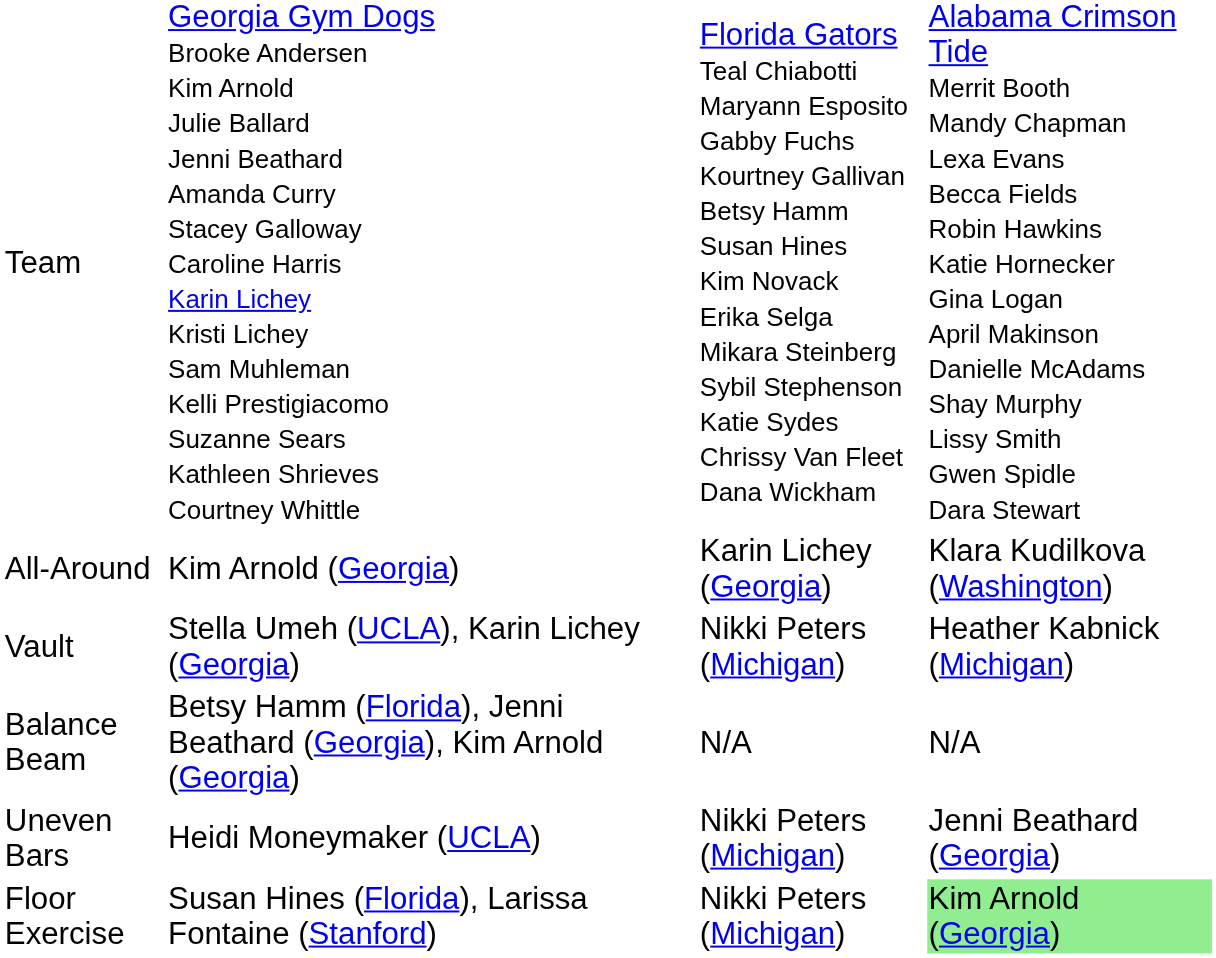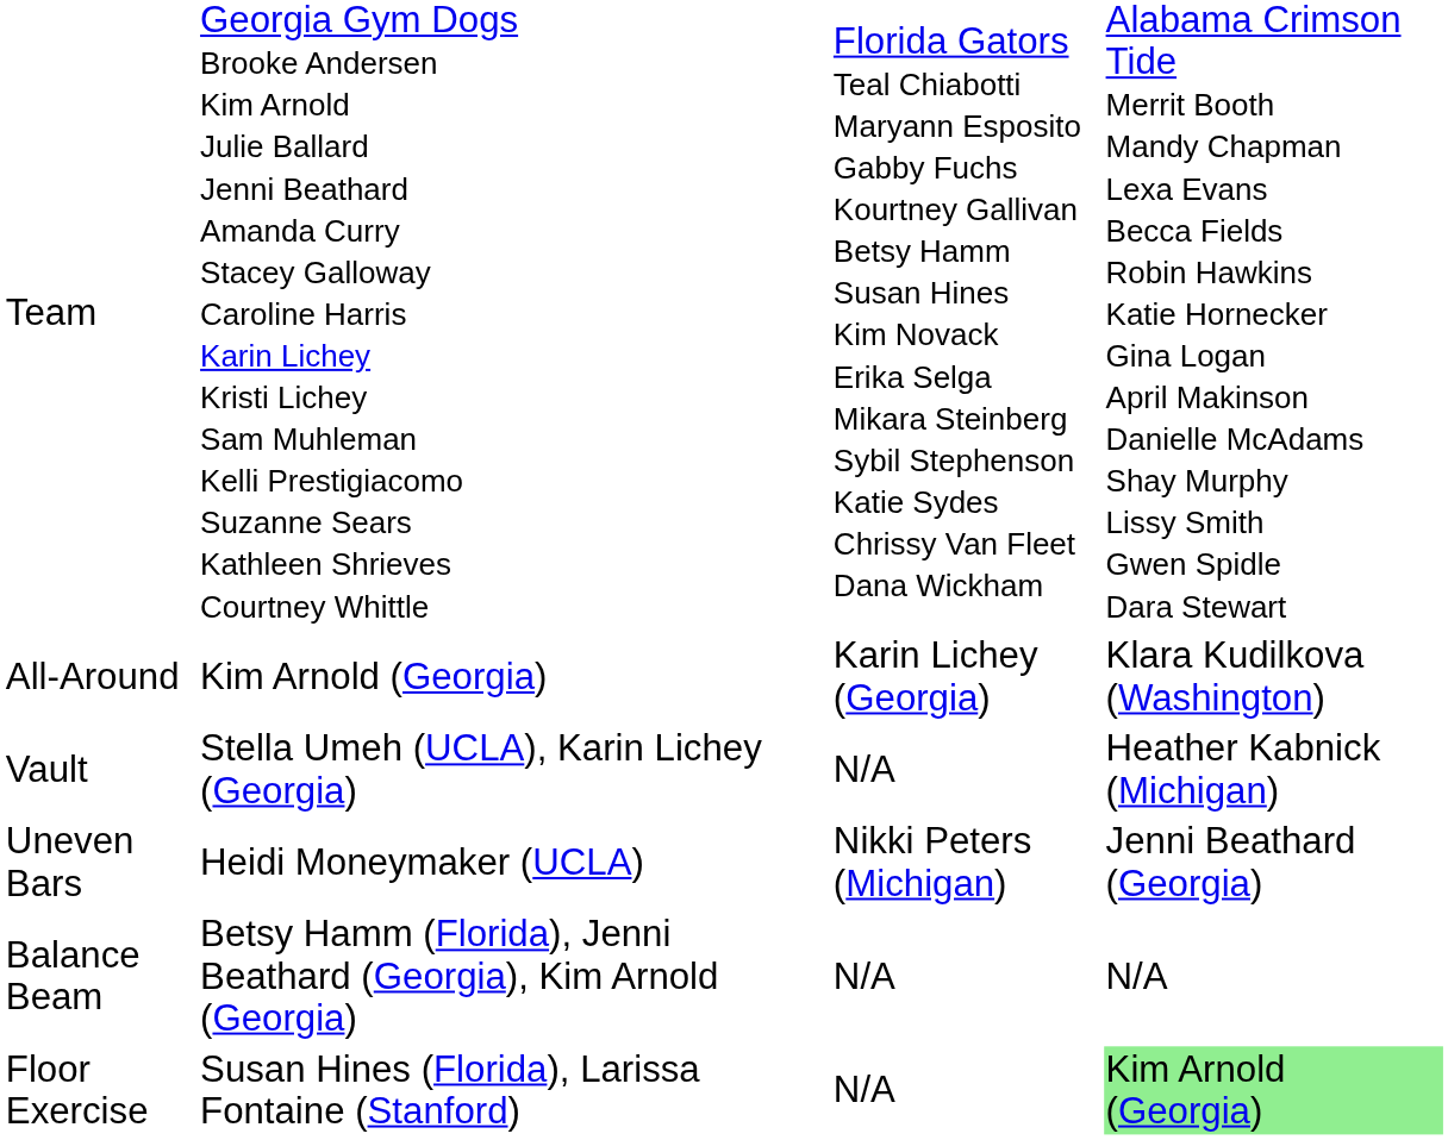 <table>
 <tr>
 <td>Team<br></td>
 <td><a href='#'>Georgia Gym Dogs</a><br><small>Brooke Andersen<br>Kim Arnold<br>Julie Ballard<br>Jenni Beathard<br>Amanda Curry <br>Stacey Galloway<br>Caroline Harris<br><a href='#'>Karin Lichey</a><br>Kristi Lichey<br>Sam Muhleman<br>Kelli Prestigiacomo<br>Suzanne Sears<br>Kathleen Shrieves<br>Courtney Whittle</small></td>
 <td><a href='#'>Florida Gators</a><br><small>Teal Chiabotti<br>Maryann Esposito<br>Gabby Fuchs<br>Kourtney Gallivan<br>Betsy Hamm<br>Susan Hines<br>Kim Novack<br>Erika Selga<br>Mikara Steinberg<br>Sybil Stephenson<br>Katie Sydes<br>Chrissy Van Fleet<br>Dana Wickham</small></td>
 <td><a href='#'>Alabama Crimson Tide</a><br><small>Merrit Booth<br>Mandy Chapman<br>Lexa Evans<br>Becca Fields<br>Robin Hawkins<br>Katie Hornecker<br>Gina Logan<br>April Makinson<br>Danielle McAdams<br>Shay Murphy<br>Lissy Smith<br>Gwen Spidle<br>Dara Stewart</small></td>
 </tr>
 <tr>
 <td>All-Around<br></td>
 <td>Kim Arnold (<a href='#'>Georgia</a>)</td>
 <td>Karin Lichey (<a href='#'>Georgia</a>)</td>
 <td>Klara Kudilkova (<a href='#'>Washington</a>)</td>
 </tr>
 <tr>
 <td>Vault<br></td>
 <td>Stella Umeh (<a href='#'>UCLA</a>), Karin Lichey (<a href='#'>Georgia</a>)</td>
+<td>N/A</td>
+<td>Heather Kabnick (<a href='#'>Michigan</a>)</td>
+</tr>
+<tr>
+<td>Uneven Bars<br></td>
+<td>Heidi Moneymaker (<a href='#'>UCLA</a>)</td>
 <td>Nikki Peters (<a href='#'>Michigan</a>)</td>
-<td>Heather Kabnick (<a href='#'>Michigan</a>)</td>
+<td>Jenni Beathard (<a href='#'>Georgia</a>)</td>
 </tr>
 <tr>
 <td>Balance Beam<br></td>
 <td>Betsy Hamm (<a href='#'>Florida</a>), Jenni Beathard (<a href='#'>Georgia</a>), Kim Arnold (<a href='#'>Georgia</a>)</td>
 <td>N/A</td>
 <td>N/A</td>
 </tr>
 <tr>
-<td>Uneven Bars<br></td>
-<td>Heidi Moneymaker (<a href='#'>UCLA</a>)</td>
-<td>Nikki Peters (<a href='#'>Michigan</a>)</td>
-<td>Jenni Beathard (<a href='#'>Georgia</a>)</td>
-</tr>
-<tr>
 <td>Floor Exercise<br></td>
 <td>Susan Hines (<a href='#'>Florida</a>), Larissa Fontaine (<a href='#'>Stanford</a>)</td>
-<td>Nikki Peters (<a href='#'>Michigan</a>)</td>
+<td>N/A</td>
 <td style="background: lightgreen;">Kim Arnold (<a href='#'>Georgia</a>)</td>
 </tr>
 </table>
